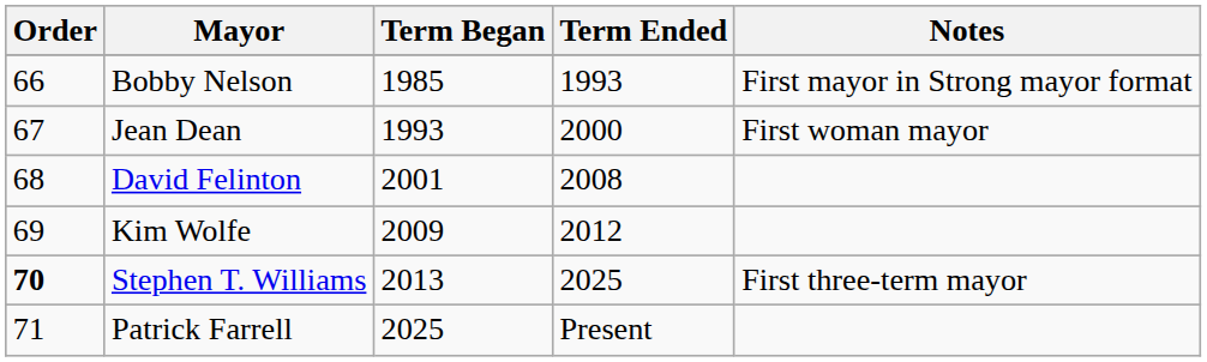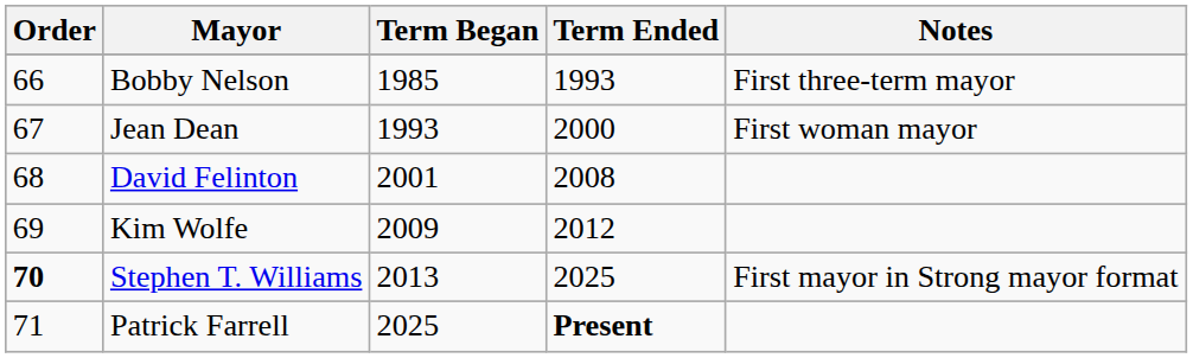 <table class="wikitable sortable">
 <tr>
 <th>Order</th>
 <th>Mayor</th>
 <th>Term Began</th>
 <th>Term Ended</th>
 <th>Notes</th>
 </tr>
 <tr>
 </tr>
 <tr>
 <td>66</td>
 <td>Bobby Nelson</td>
 <td>1985</td>
 <td>1993</td>
-<td>First mayor in Strong mayor format</td>
+<td>First three-term mayor</td>
 </tr>
 <tr>
 <td>67</td>
 <td>Jean Dean</td>
 <td>1993</td>
 <td>2000</td>
 <td>First woman mayor</td>
 </tr>
 <tr>
 <td>68</td>
 <td><a href='#'>David Felinton</a></td>
 <td>2001</td>
 <td>2008</td>
 <td></td>
 </tr>
 <tr>
 <td>69</td>
 <td>Kim Wolfe</td>
 <td>2009</td>
 <td>2012</td>
 <td></td>
 </tr>
 <tr>
 <td><strong>70</strong></td>
 <td><a href='#'>Stephen T. Williams</a></td>
 <td>2013</td>
 <td>2025</td>
-<td>First three-term mayor</td>
+<td>First mayor in Strong mayor format</td>
 </tr>
 <tr>
 <td>71</td>
 <td>Patrick Farrell</td>
 <td>2025</td>
-<td>Present</td>
+<td><strong>Present</strong></td>
 <td></td>
 </tr>
 </table>
